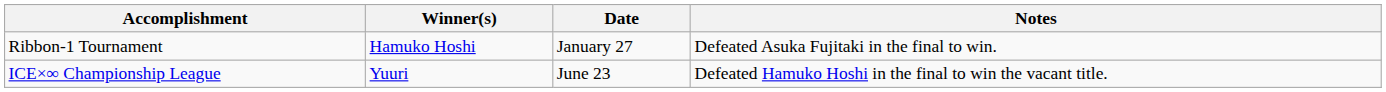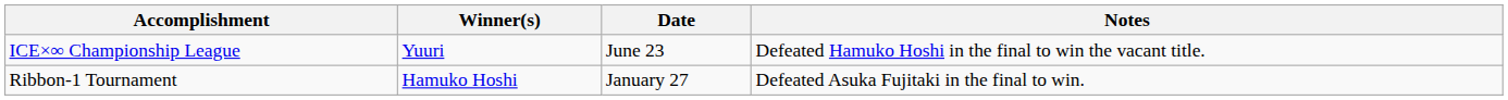 <table class="wikitable" style="width:100%;">
 <tr>
 <th>Accomplishment</th>
 <th>Winner(s)</th>
 <th>Date</th>
 <th>Notes</th>
 </tr>
 <tr>
+<td><a href='#'>ICE×∞ Championship League</a></td>
+<td><a href='#'>Yuuri</a></td>
+<td>June 23</td>
+<td>Defeated <a href='#'>Hamuko Hoshi</a> in the final to win the vacant title.</td>
+</tr>
+<tr>
 <td>Ribbon-1 Tournament</td>
 <td><a href='#'>Hamuko Hoshi</a></td>
 <td>January 27</td>
 <td>Defeated Asuka Fujitaki in the final to win.</td>
 </tr>
-<tr>
-<td><a href='#'>ICE×∞ Championship League</a></td>
-<td><a href='#'>Yuuri</a></td>
-<td>June 23</td>
-<td>Defeated <a href='#'>Hamuko Hoshi</a> in the final to win the vacant title.</td>
-</tr>
 </table>
